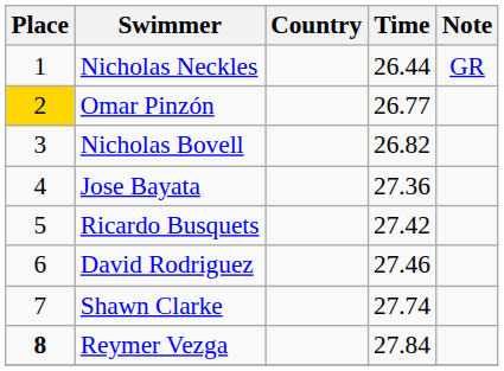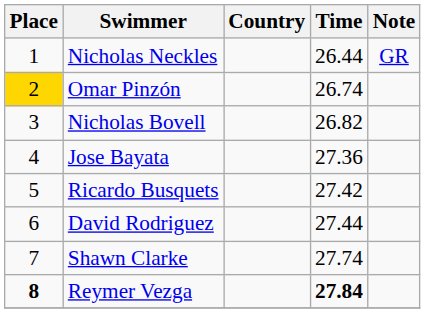 <table class="wikitable" style="text-align:center">
 <tr>
 <th>Place</th>
 <th>Swimmer</th>
 <th>Country</th>
 <th>Time</th>
 <th>Note</th>
 </tr>
 <tr>
 <td>1</td>
 <td align=left><a href='#'>Nicholas Neckles</a></td>
 <td align=left></td>
 <td>26.44</td>
 <td><a href='#'>GR</a></td>
 </tr>
 <tr>
 <td style="background: gold;">2</td>
 <td align=left><a href='#'>Omar Pinzón</a></td>
 <td align=left></td>
-<td>26.77</td>
+<td>26.74</td>
 <td></td>
 </tr>
 <tr>
 <td>3</td>
 <td align=left><a href='#'>Nicholas Bovell</a></td>
 <td align=left></td>
 <td>26.82</td>
 <td></td>
 </tr>
 <tr>
 <td>4</td>
 <td align=left><a href='#'>Jose Bayata</a></td>
 <td align="left"></td>
 <td>27.36</td>
 <td></td>
 </tr>
 <tr>
 <td>5</td>
 <td align=left><a href='#'>Ricardo Busquets</a></td>
 <td align=left></td>
 <td>27.42</td>
 <td></td>
 </tr>
 <tr>
 <td>6</td>
 <td align=left><a href='#'>David Rodriguez</a></td>
 <td align="left"></td>
-<td>27.46</td>
+<td>27.44</td>
 <td></td>
 </tr>
 <tr>
 <td>7</td>
 <td align=left><a href='#'>Shawn Clarke</a></td>
 <td align="left"></td>
 <td>27.74</td>
 <td></td>
 </tr>
 <tr>
 <td><strong>8</strong></td>
 <td align=left><a href='#'>Reymer Vezga</a></td>
 <td align="left"></td>
-<td>27.84</td>
+<td><strong>27.84</strong></td>
 <td></td>
 </tr>
 <tr>
 </tr>
 </table>
